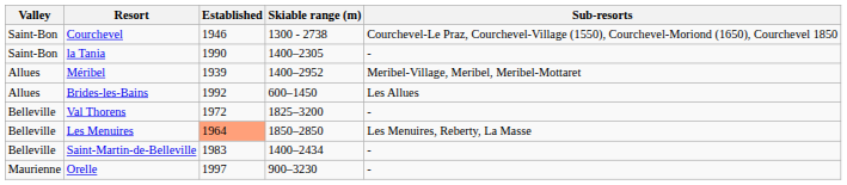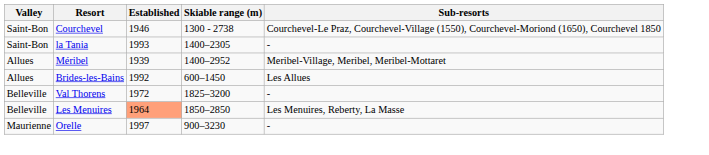 <table class="wikitable">
 <tr>
 <th>Valley</th>
 <th>Resort</th>
 <th>Established</th>
 <th>Skiable range (m)</th>
 <th>Sub-resorts</th>
 </tr>
 <tr>
 <td>Saint-Bon</td>
 <td><a href='#'>Courchevel</a></td>
 <td>1946</td>
 <td>1300 - 2738</td>
 <td>Courchevel-Le Praz, Courchevel-Village (1550), Courchevel-Moriond (1650), Courchevel 1850</td>
 </tr>
 <tr>
 <td>Saint-Bon</td>
 <td><a href='#'>la Tania</a></td>
-<td>1990</td>
+<td>1993</td>
 <td>1400–2305</td>
 <td>-</td>
 </tr>
 <tr>
 <td>Allues</td>
 <td><a href='#'>Méribel</a></td>
 <td>1939</td>
 <td>1400–2952</td>
 <td>Meribel-Village, Meribel, Meribel-Mottaret</td>
 </tr>
 <tr>
 <td>Allues</td>
 <td><a href='#'>Brides-les-Bains</a></td>
 <td>1992</td>
 <td>600–1450</td>
 <td>Les Allues</td>
 </tr>
 <tr>
 <td>Belleville</td>
 <td><a href='#'>Val Thorens</a></td>
 <td>1972</td>
 <td>1825–3200</td>
 <td>-</td>
 </tr>
 <tr>
 <td>Belleville</td>
 <td><a href='#'>Les Menuires</a></td>
 <td style="background: lightsalmon;">1964</td>
 <td>1850–2850</td>
 <td>Les Menuires, Reberty, La Masse</td>
 </tr>
 <tr>
-<td>Belleville</td>
-<td><a href='#'>Saint-Martin-de-Belleville</a></td>
-<td>1983</td>
-<td>1400–2434</td>
-<td>-</td>
-</tr>
-<tr>
 <td>Maurienne</td>
 <td><a href='#'>Orelle</a></td>
 <td>1997</td>
 <td>900–3230</td>
 <td>-</td>
 </tr>
 </table>
